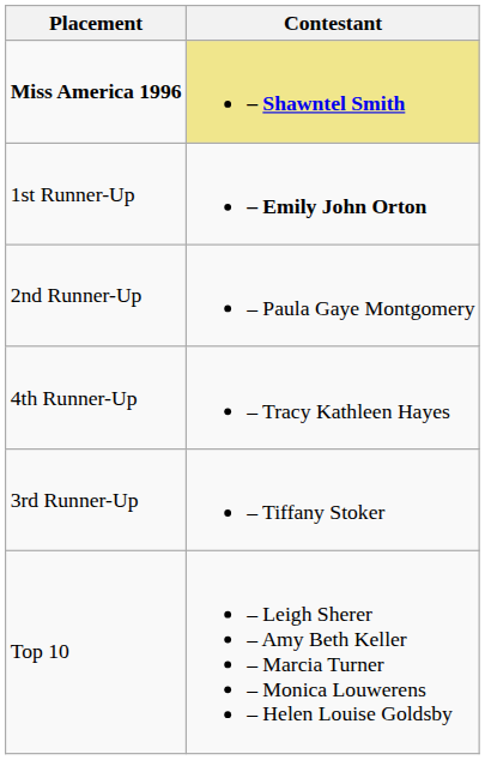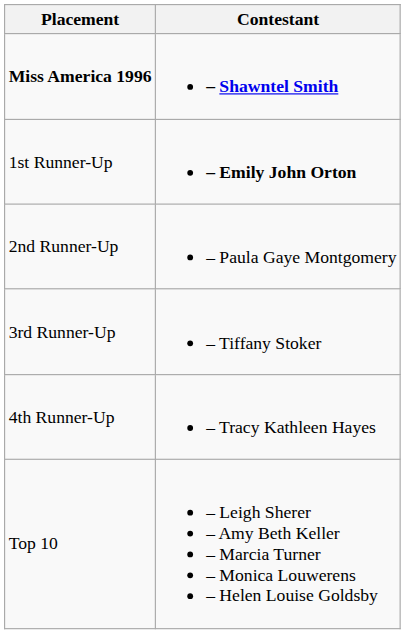 <table class="wikitable sortable" style="font-size: 95%;">
 <tr>
 <th>Placement</th>
 <th>Contestant</th>
 </tr>
 <tr>
 <td><strong>Miss America 1996</strong></td>
-<td style="background: khaki;"><br><ul><li><strong> – <a href='#'>Shawntel Smith</a></strong></li></ul></td>
+<td><br><ul><li><strong> – <a href='#'>Shawntel Smith</a></strong></li></ul></td>
 </tr>
 <tr>
 <td>1st Runner-Up</td>
 <td><strong><br><ul><li> – Emily John Orton</li></ul></strong></td>
 </tr>
 <tr>
 <td>2nd Runner-Up</td>
 <td><br><ul><li> – Paula Gaye Montgomery</li></ul></td>
 </tr>
 <tr>
+<td>3rd Runner-Up</td>
+<td><br><ul><li> – Tiffany Stoker</li></ul></td>
+</tr>
+<tr>
 <td>4th Runner-Up</td>
 <td><br><ul><li> – Tracy Kathleen Hayes</li></ul></td>
-</tr>
-<tr>
-<td>3rd Runner-Up</td>
-<td><br><ul><li> – Tiffany Stoker</li></ul></td>
 </tr>
 <tr>
 <td>Top 10</td>
 <td><br><ul><li> – Leigh Sherer</li><li> – Amy Beth Keller</li><li> – Marcia Turner</li><li> – Monica Louwerens</li><li> – Helen Louise Goldsby</li></ul></td>
 </tr>
 </table>
